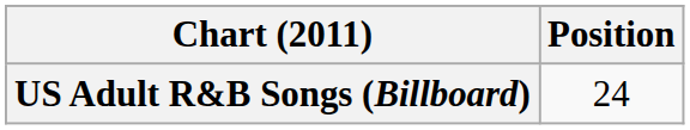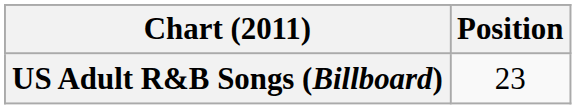 <table class="wikitable plainrowheaders">
 <tr>
 <th scope="col">Chart (2011)</th>
 <th scope="col">Position</th>
 </tr>
 <tr>
 <th scope="row">US Adult R&B Songs (<em>Billboard</em>)</th>
-<td align="center">24</td>
+<td align="center">23</td>
 </tr>
 </table>
